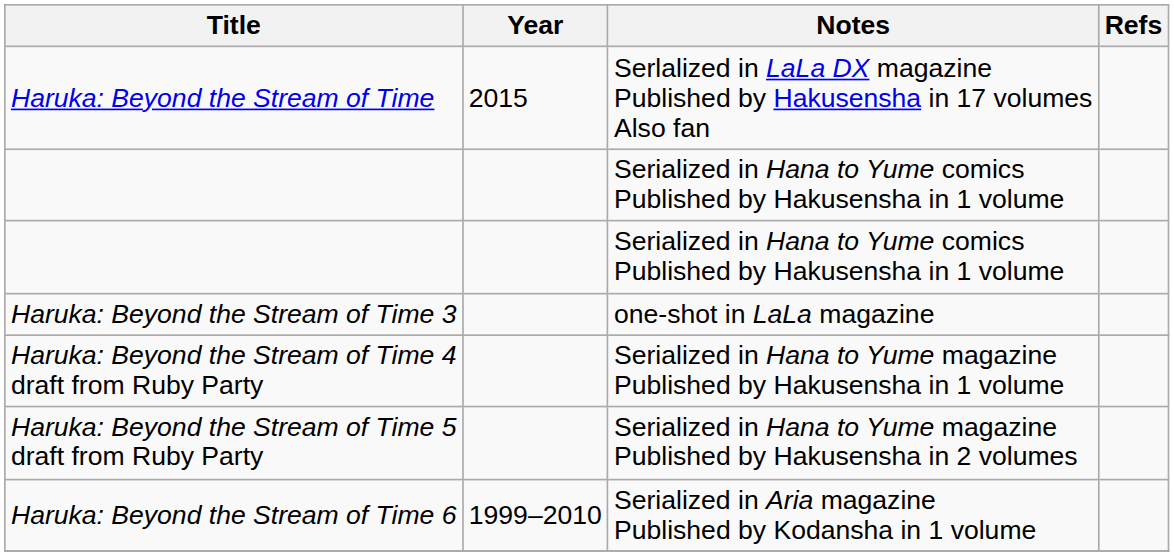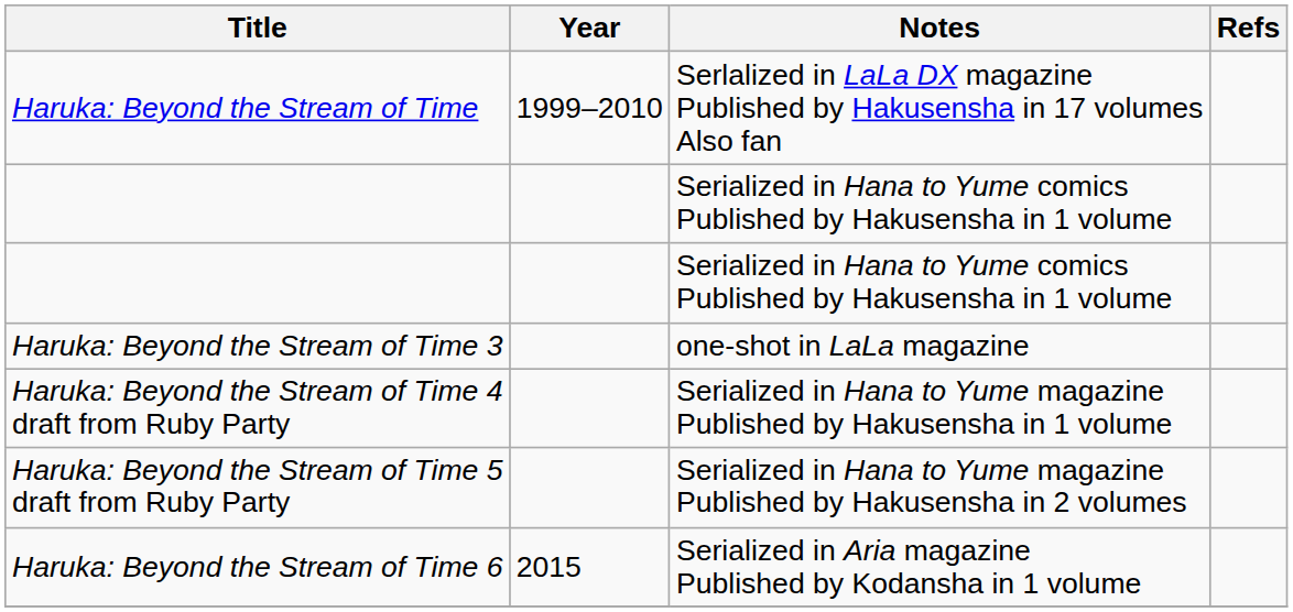 <table class="wikitable sortable">
 <tr>
 <th>Title</th>
 <th>Year</th>
 <th>Notes</th>
 <th>Refs</th>
 </tr>
 <tr>
 <td><em><a href='#'>Haruka: Beyond the Stream of Time</a></em></td>
-<td>2015</td>
+<td>1999–2010</td>
 <td>Serlalized in <em><a href='#'>LaLa DX</a></em> magazine<br>Published by <a href='#'>Hakusensha</a> in 17 volumes<br>Also fan</td>
 <td></td>
 </tr>
 <tr>
 <td></td>
 <td></td>
 <td>Serialized in <em>Hana to Yume</em> comics<br>Published by Hakusensha in 1 volume</td>
 <td></td>
 </tr>
 <tr>
 <td></td>
 <td></td>
 <td>Serialized in <em>Hana to Yume</em> comics<br>Published by Hakusensha in 1 volume</td>
 <td></td>
 </tr>
 <tr>
 <td><em>Haruka: Beyond the Stream of Time 3</em></td>
 <td></td>
 <td>one-shot in <em>LaLa</em> magazine</td>
 <td></td>
 </tr>
 <tr>
 <td><em>Haruka: Beyond the Stream of Time 4</em><br>draft from Ruby Party</td>
 <td></td>
 <td>Serialized in <em>Hana to Yume</em> magazine<br>Published by Hakusensha in 1 volume</td>
 <td></td>
 </tr>
 <tr>
 <td><em>Haruka: Beyond the Stream of Time 5</em><br>draft from Ruby Party</td>
 <td></td>
 <td>Serialized in <em>Hana to Yume</em> magazine<br>Published by Hakusensha in 2 volumes</td>
 <td></td>
 </tr>
 <tr>
 <td><em>Haruka: Beyond the Stream of Time 6</em></td>
-<td>1999–2010</td>
+<td>2015</td>
 <td>Serialized in <em>Aria</em> magazine<br>Published by Kodansha in 1 volume</td>
 <td></td>
 </tr>
 <tr>
 </tr>
 </table>
